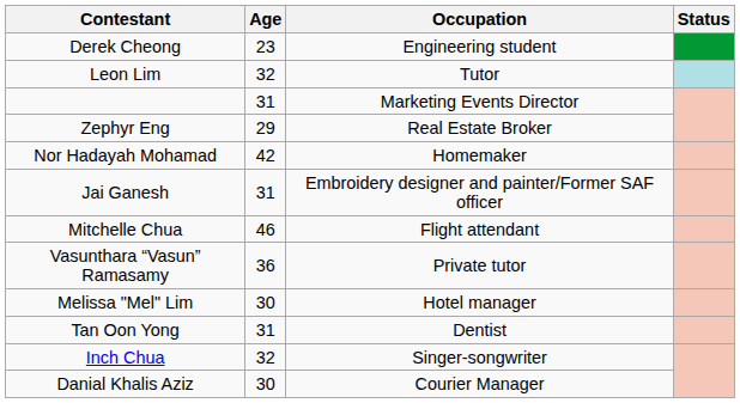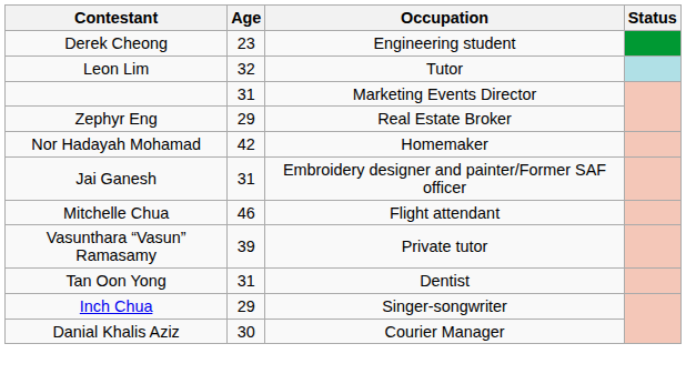 <table class="wikitable sortable" style="text-align:center; font-size:90%;">
 <tr style="background:#C1D8FF;">
 <th>Contestant</th>
 <th>Age</th>
 <th>Occupation</th>
 <th>Status</th>
 </tr>
 <tr>
 <td>Derek Cheong</td>
 <td>23</td>
 <td>Engineering student</td>
 <td style="background:#093;"><span></span></td>
 </tr>
 <tr>
 <td>Leon Lim</td>
 <td>32</td>
 <td>Tutor</td>
 <td style="background:#B0E0E6;"></td>
 </tr>
 <tr>
 <td></td>
 <td>31</td>
 <td>Marketing Events Director</td>
 <td style="background:#f4c7b8; text-align:center;" rowspan="2"></td>
 </tr>
 <tr>
 <td>Zephyr Eng</td>
 <td>29</td>
 <td>Real Estate Broker</td>
 </tr>
 <tr>
 <td>Nor Hadayah Mohamad</td>
 <td>42</td>
 <td>Homemaker</td>
 <td style="background:#f4c7b8; text-align:center;" rowspan="1"></td>
 </tr>
 <tr>
 <td>Jai Ganesh</td>
 <td>31</td>
 <td>Embroidery designer and painter/Former SAF officer</td>
 <td style="background:#f4c7b8; text-align:center;" rowspan="1"></td>
 </tr>
 <tr>
 <td>Mitchelle Chua</td>
 <td>46</td>
 <td>Flight attendant</td>
 <td style="background:#f4c7b8; text-align:center;" rowspan="1"></td>
 </tr>
 <tr>
 <td>Vasunthara “Vasun” Ramasamy</td>
-<td>36</td>
+<td>39</td>
 <td>Private tutor</td>
-<td style="background:#f4c7b8; text-align:center;" rowspan="1"></td>
-</tr>
-<tr>
-<td>Melissa "Mel" Lim</td>
-<td>30</td>
-<td>Hotel manager</td>
 <td style="background:#f4c7b8; text-align:center;" rowspan="1"></td>
 </tr>
 <tr>
 <td>Tan Oon Yong</td>
 <td>31</td>
 <td>Dentist</td>
 <td style="background:#f4c7b8; text-align:center;" rowspan="1"></td>
 </tr>
 <tr>
 <td><a href='#'>Inch Chua</a></td>
-<td>32</td>
+<td>29</td>
 <td>Singer-songwriter</td>
 <td style="background:#f4c7b8; text-align:center;" rowspan="2"></td>
 </tr>
 <tr>
 <td>Danial Khalis Aziz</td>
 <td>30</td>
 <td>Courier Manager</td>
 </tr>
 <tr>
 </tr>
 </table>
